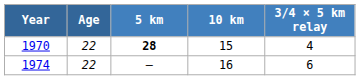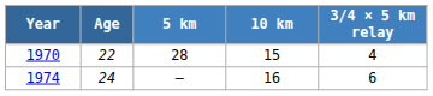 <table class="wikitable" style="font-size:95%; text-align:center; border:grey solid 1px; border-collapse:collapse; background:#ffffff;">
 <tr>
 <th style="background-color:#369; color:white; width:60px;"> Year </th>
 <th style="background-color:#369; color:white; width:40px;"> Age </th>
 <th style="background-color:#4180be; color:white; width:75px;"> 5 km </th>
 <th style="background-color:#4180be; color:white; width:75px;"> 10 km </th>
 <th style="background-color:#4180be; color:white; width:75px;"> 3/4 × 5 km <br> relay </th>
 </tr>
 <tr>
 <td><a href='#'>1970</a></td>
 <td><em>22</em></td>
-<td><strong>28</strong></td>
+<td>28</td>
 <td>15</td>
 <td>4</td>
 </tr>
 <tr>
 <td><a href='#'>1974</a></td>
-<td><em>22</em></td>
+<td><em>24</em></td>
 <td>—</td>
 <td>16</td>
 <td>6</td>
 </tr>
 </table>
